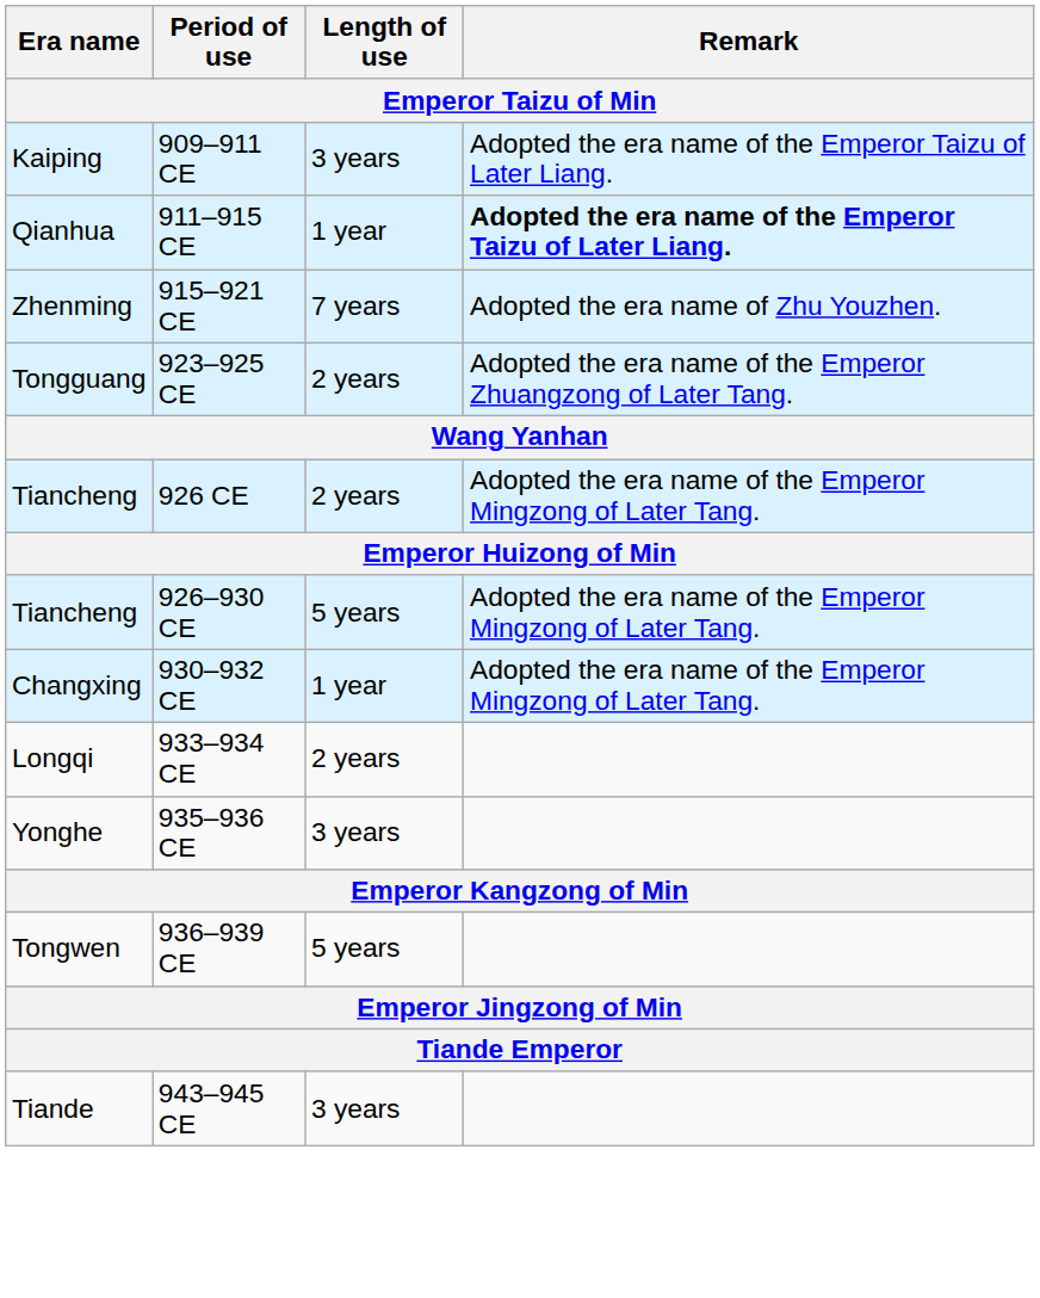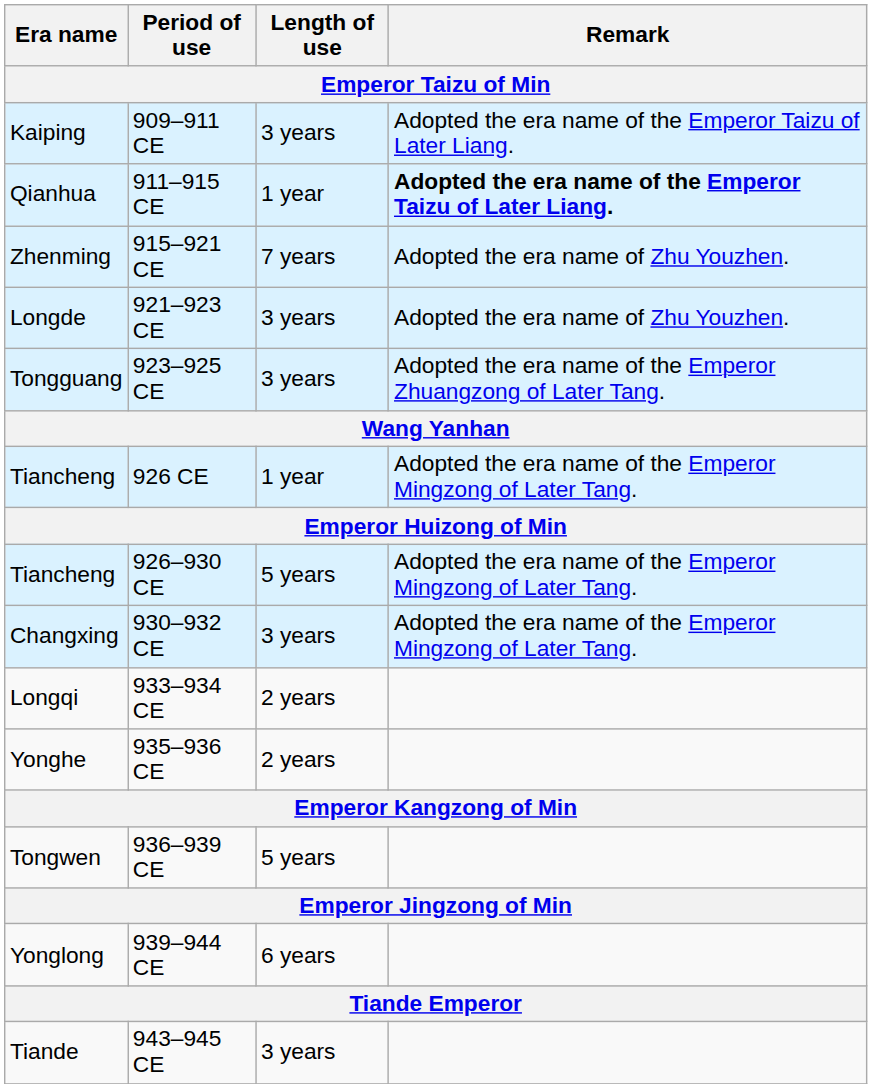 <table class="wikitable">
 <tr>
 <th>Era name</th>
 <th>Period of use</th>
 <th>Length of use</th>
 <th>Remark</th>
 </tr>
 <tr>
 <th colspan="4"><a href='#'>Emperor Taizu of Min</a><br></th>
 </tr>
 <tr style="background:#DAF2FF;">
 <td>Kaiping<br></td>
 <td>909–911 CE</td>
 <td>3 years</td>
 <td>Adopted the era name of the <a href='#'>Emperor Taizu of Later Liang</a>.</td>
 </tr>
 <tr style="background:#DAF2FF;">
 <td>Qianhua<br></td>
 <td>911–915 CE</td>
 <td>1 year</td>
 <td><strong>Adopted the era name of the <a href='#'>Emperor Taizu of Later Liang</a>.</strong></td>
 </tr>
 <tr style="background:#DAF2FF;">
 <td>Zhenming<br></td>
 <td>915–921 CE</td>
 <td>7 years</td>
 <td>Adopted the era name of <a href='#'>Zhu Youzhen</a>.</td>
 </tr>
 <tr style="background:#DAF2FF;">
+<td>Longde<br></td>
+<td>921–923 CE</td>
+<td>3 years</td>
+<td>Adopted the era name of <a href='#'>Zhu Youzhen</a>.</td>
+</tr>
+<tr style="background:#DAF2FF;">
 <td>Tongguang<br></td>
 <td>923–925 CE</td>
-<td>2 years</td>
+<td>3 years</td>
 <td>Adopted the era name of the <a href='#'>Emperor Zhuangzong of Later Tang</a>.</td>
 </tr>
 <tr>
 <th colspan="4"><a href='#'>Wang Yanhan</a><br></th>
 </tr>
 <tr style="background:#DAF2FF;">
 <td>Tiancheng<br></td>
 <td>926 CE</td>
-<td>2 years</td>
+<td>1 year</td>
 <td>Adopted the era name of the <a href='#'>Emperor Mingzong of Later Tang</a>.</td>
 </tr>
 <tr>
 <th colspan="4"><a href='#'>Emperor Huizong of Min</a><br></th>
 </tr>
 <tr style="background:#DAF2FF;">
 <td>Tiancheng<br></td>
 <td>926–930 CE</td>
 <td>5 years</td>
 <td>Adopted the era name of the <a href='#'>Emperor Mingzong of Later Tang</a>.</td>
 </tr>
 <tr style="background:#DAF2FF;">
 <td>Changxing<br></td>
 <td>930–932 CE</td>
-<td>1 year</td>
+<td>3 years</td>
 <td>Adopted the era name of the <a href='#'>Emperor Mingzong of Later Tang</a>.</td>
 </tr>
 <tr>
 <td>Longqi<br></td>
 <td>933–934 CE</td>
 <td>2 years</td>
 <td></td>
 </tr>
 <tr>
 <td>Yonghe<br></td>
 <td>935–936 CE</td>
-<td>3 years</td>
+<td>2 years</td>
 <td></td>
 </tr>
 <tr>
 <th colspan="4"><a href='#'>Emperor Kangzong of Min</a><br></th>
 </tr>
 <tr>
 <td>Tongwen<br></td>
 <td>936–939 CE</td>
 <td>5 years</td>
 <td></td>
 </tr>
 <tr>
 <th colspan="4"><a href='#'>Emperor Jingzong of Min</a><br></th>
 </tr>
 <tr>
+<td>Yonglong<br></td>
+<td>939–944 CE</td>
+<td>6 years</td>
+<td></td>
+</tr>
+<tr>
 <th colspan="4"><a href='#'>Tiande Emperor</a><br></th>
 </tr>
 <tr>
 <td>Tiande<br></td>
 <td>943–945 CE</td>
 <td>3 years</td>
 <td></td>
 </tr>
 </table>
